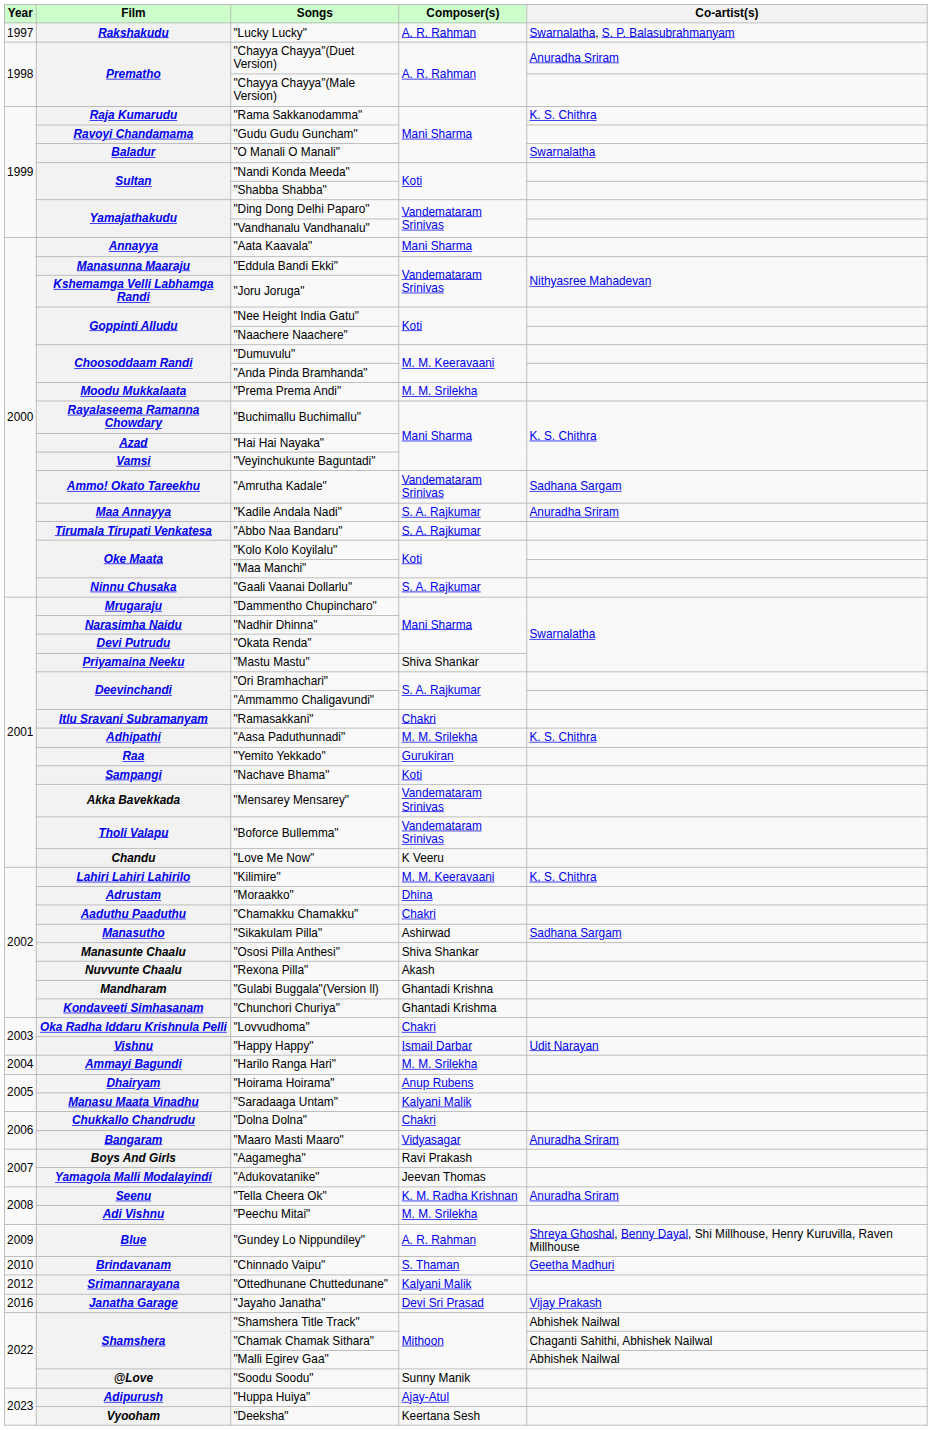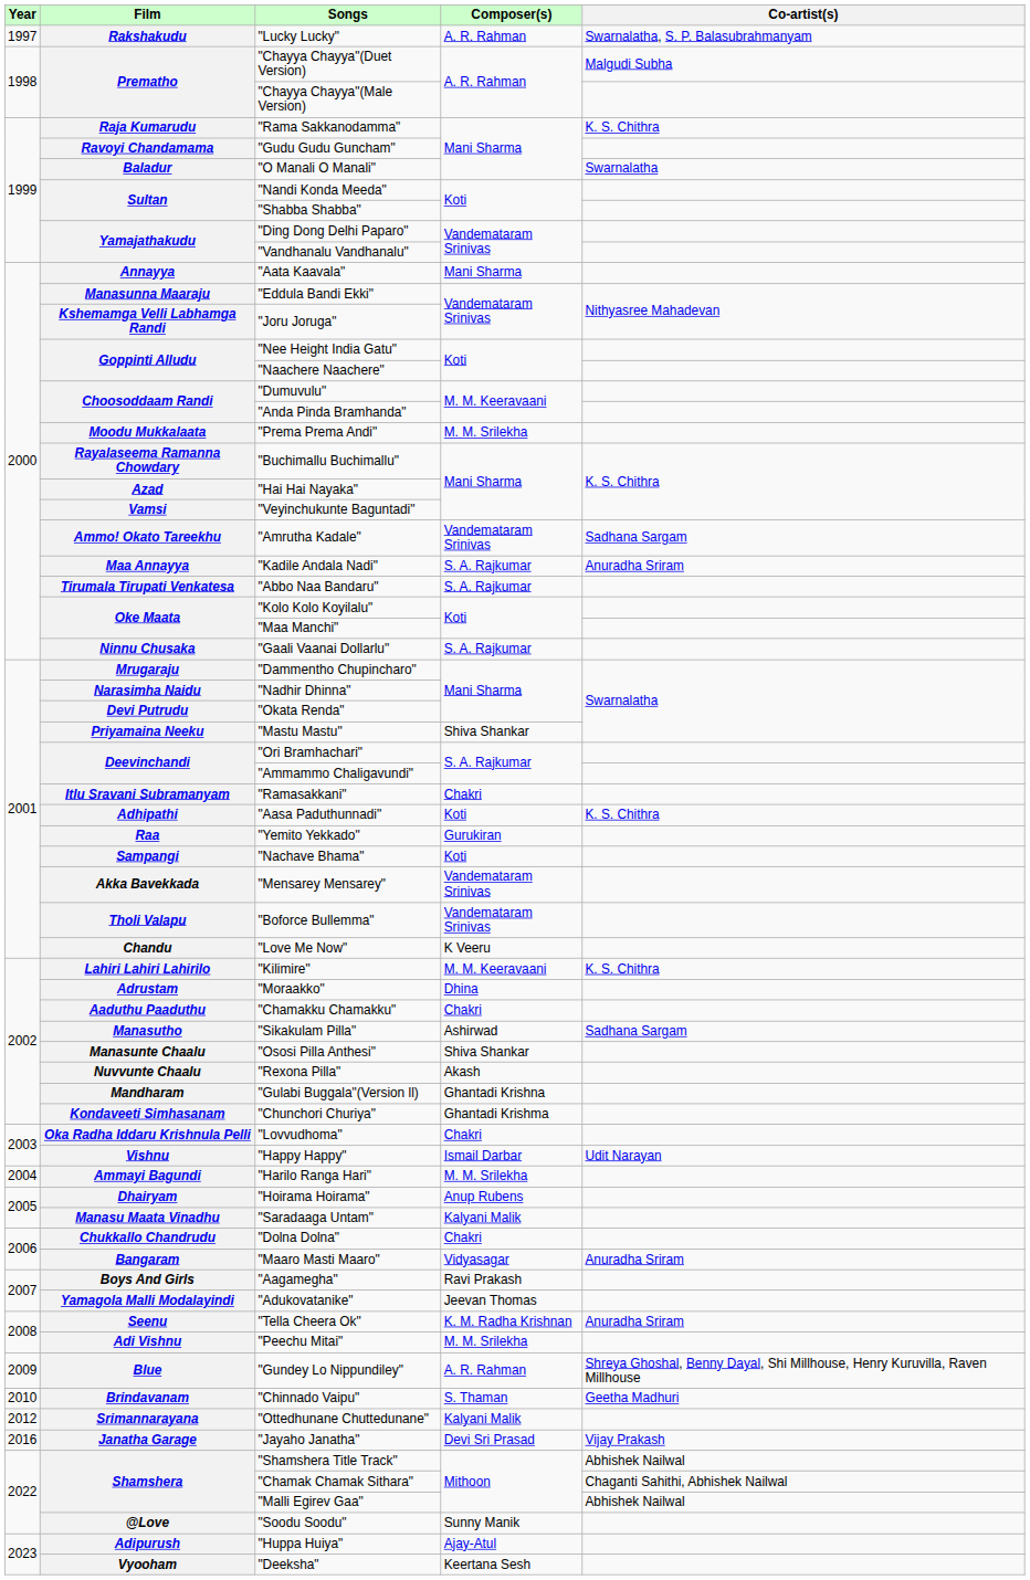 <table class="wikitable sortable">
 <tr>
 <th style="background:#cfc; text-align:center;"><strong>Year</strong></th>
 <th style="background:#cfc; text-align:center;"><strong>Film</strong></th>
 <th style="background:#cfc; text-align:center;"><strong>Songs</strong></th>
 <th style="background:#cfc; text-align:center;"><strong>Composer(s)</strong></th>
 <th>Co-artist(s)</th>
 </tr>
 <tr>
 <td>1997</td>
 <th><em><a href='#'>Rakshakudu</a></em></th>
 <td>"Lucky Lucky"</td>
 <td><a href='#'>A. R. Rahman</a></td>
 <td><a href='#'>Swarnalatha</a>, <a href='#'>S. P. Balasubrahmanyam</a></td>
 </tr>
 <tr>
 <td rowspan="2">1998</td>
 <th rowspan="2"><em><a href='#'>Prematho</a></em></th>
 <td>"Chayya Chayya"(Duet Version)</td>
 <td rowspan="2"><a href='#'>A. R. Rahman</a></td>
-<td><a href='#'>Anuradha Sriram</a></td>
+<td><a href='#'>Malgudi Subha</a></td>
 </tr>
 <tr>
 <td>"Chayya Chayya"(Male Version)</td>
 <td></td>
 </tr>
 <tr>
 <td rowspan="7">1999</td>
 <th><em><a href='#'>Raja Kumarudu</a></em></th>
 <td>"Rama Sakkanodamma"</td>
 <td rowspan="3"><a href='#'>Mani Sharma</a></td>
 <td><a href='#'>K. S. Chithra</a></td>
 </tr>
 <tr>
 <th><em><a href='#'>Ravoyi Chandamama</a></em></th>
 <td>"Gudu Gudu Guncham"</td>
 <td></td>
 </tr>
 <tr>
 <th><em><a href='#'>Baladur</a></em></th>
 <td>"O Manali O Manali"</td>
 <td><a href='#'>Swarnalatha</a></td>
 </tr>
 <tr>
 <th rowspan="2"><em><a href='#'>Sultan</a></em></th>
 <td>"Nandi Konda Meeda"</td>
 <td rowspan="2"><a href='#'>Koti</a></td>
 <td></td>
 </tr>
 <tr>
 <td>"Shabba Shabba"</td>
 <td></td>
 </tr>
 <tr>
 <th rowspan="2"><em><a href='#'>Yamajathakudu</a></em></th>
 <td>"Ding Dong Delhi Paparo"</td>
 <td rowspan="2"><a href='#'>Vandemataram Srinivas</a></td>
 <td></td>
 </tr>
 <tr>
 <td>"Vandhanalu Vandhanalu"</td>
 <td></td>
 </tr>
 <tr>
 <td rowspan="17">2000</td>
 <th><a href='#'><em>Annayya</em></a></th>
 <td>"Aata Kaavala"</td>
 <td><a href='#'>Mani Sharma</a></td>
 <td></td>
 </tr>
 <tr>
 <th><em><a href='#'>Manasunna Maaraju</a></em></th>
 <td>"Eddula Bandi Ekki"</td>
 <td rowspan="2"><a href='#'>Vandemataram Srinivas</a></td>
 <td rowspan="2"><a href='#'>Nithyasree Mahadevan</a></td>
 </tr>
 <tr>
 <th><em><a href='#'>Kshemamga Velli Labhamga Randi</a></em></th>
 <td>"Joru Joruga"</td>
 </tr>
 <tr>
 <th rowspan="2"><em><a href='#'>Goppinti Alludu</a></em></th>
 <td>"Nee Height India Gatu"</td>
 <td rowspan="2"><a href='#'>Koti</a></td>
 <td></td>
 </tr>
 <tr>
 <td>"Naachere Naachere"</td>
 <td></td>
 </tr>
 <tr>
 <th rowspan="2"><em><a href='#'>Choosoddaam Randi</a></em></th>
 <td>"Dumuvulu"</td>
 <td rowspan="2"><a href='#'>M. M. Keeravaani</a></td>
 <td></td>
 </tr>
 <tr>
 <td>"Anda Pinda Bramhanda"</td>
 <td></td>
 </tr>
 <tr>
 <th><em><a href='#'>Moodu Mukkalaata</a></em></th>
 <td>"Prema Prema Andi"</td>
 <td><a href='#'>M. M. Srilekha</a></td>
 <td></td>
 </tr>
 <tr>
 <th><em><a href='#'>Rayalaseema Ramanna Chowdary</a></em></th>
 <td>"Buchimallu Buchimallu"</td>
 <td rowspan="3"><a href='#'>Mani Sharma</a></td>
 <td rowspan="3"><a href='#'>K. S. Chithra</a></td>
 </tr>
 <tr>
 <th><em><a href='#'>Azad</a></em></th>
 <td>"Hai Hai Nayaka"</td>
 </tr>
 <tr>
 <th><em><a href='#'>Vamsi</a></em></th>
 <td>"Veyinchukunte Baguntadi"</td>
 </tr>
 <tr>
 <th><em><a href='#'>Ammo! Okato Tareekhu</a></em></th>
 <td>"Amrutha Kadale"</td>
 <td><a href='#'>Vandemataram Srinivas</a></td>
 <td><a href='#'>Sadhana Sargam</a></td>
 </tr>
 <tr>
 <th><em><a href='#'>Maa Annayya</a></em></th>
 <td>"Kadile Andala Nadi"</td>
 <td><a href='#'>S. A. Rajkumar</a></td>
 <td><a href='#'>Anuradha Sriram</a></td>
 </tr>
 <tr>
 <th><em><a href='#'>Tirumala Tirupati Venkatesa</a></em></th>
 <td>"Abbo Naa Bandaru"</td>
 <td><a href='#'>S. A. Rajkumar</a></td>
 <td></td>
 </tr>
 <tr>
 <th rowspan="2"><em><a href='#'>Oke Maata</a></em></th>
 <td>"Kolo Kolo Koyilalu"</td>
 <td rowspan="2"><a href='#'>Koti</a></td>
 <td></td>
 </tr>
 <tr>
 <td>"Maa Manchi"</td>
 <td></td>
 </tr>
 <tr>
 <th><a href='#'><em>Ninnu Chusaka</em></a></th>
 <td>"Gaali Vaanai Dollarlu"</td>
 <td><a href='#'>S. A. Rajkumar</a></td>
 <td></td>
 </tr>
 <tr>
 <td rowspan="13">2001</td>
 <th><em><a href='#'>Mrugaraju</a></em></th>
 <td>"Dammentho Chupincharo"</td>
 <td rowspan="3"><a href='#'>Mani Sharma</a></td>
 <td rowspan="4"><a href='#'>Swarnalatha</a></td>
 </tr>
 <tr>
 <th><em><a href='#'>Narasimha Naidu</a></em></th>
 <td>"Nadhir Dhinna"</td>
 </tr>
 <tr>
 <th><em><a href='#'>Devi Putrudu</a></em></th>
 <td>"Okata Renda"</td>
 </tr>
 <tr>
 <th><em><a href='#'>Priyamaina Neeku</a></em></th>
 <td>"Mastu Mastu"</td>
 <td>Shiva Shankar</td>
 </tr>
 <tr>
 <th rowspan="2"><em><a href='#'>Deevinchandi</a></em></th>
 <td>"Ori Bramhachari"</td>
 <td rowspan="2"><a href='#'>S. A. Rajkumar</a></td>
 <td></td>
 </tr>
 <tr>
 <td>"Ammammo Chaligavundi"</td>
 <td></td>
 </tr>
 <tr>
 <th><em><a href='#'>Itlu Sravani Subramanyam</a></em></th>
 <td>"Ramasakkani"</td>
 <td><a href='#'>Chakri</a></td>
 <td></td>
 </tr>
 <tr>
 <th><em><a href='#'>Adhipathi</a></em></th>
 <td>"Aasa Paduthunnadi"</td>
-<td><a href='#'>M. M. Srilekha</a></td>
+<td><a href='#'>Koti</a></td>
 <td><a href='#'>K. S. Chithra</a></td>
 </tr>
 <tr>
 <th><a href='#'><em>Raa</em></a></th>
 <td>"Yemito Yekkado"</td>
 <td><a href='#'>Gurukiran</a></td>
 <td></td>
 </tr>
 <tr>
 <th><em><a href='#'>Sampangi</a></em></th>
 <td>"Nachave Bhama"</td>
 <td><a href='#'>Koti</a></td>
 <td></td>
 </tr>
 <tr>
 <th><em>Akka Bavekkada</em></th>
 <td>"Mensarey Mensarey"</td>
 <td><a href='#'>Vandemataram Srinivas</a></td>
 <td></td>
 </tr>
 <tr>
 <th><em><a href='#'>Tholi Valapu</a></em></th>
 <td>"Boforce Bullemma"</td>
 <td><a href='#'>Vandemataram Srinivas</a></td>
 <td></td>
 </tr>
 <tr>
 <th><em>Chandu</em></th>
 <td>"Love Me Now"</td>
 <td>K Veeru</td>
 <td></td>
 </tr>
 <tr>
 <td rowspan="8">2002</td>
 <th><em><a href='#'>Lahiri Lahiri Lahirilo</a></em></th>
 <td>"Kilimire"</td>
 <td><a href='#'>M. M. Keeravaani</a></td>
 <td><a href='#'>K. S. Chithra</a></td>
 </tr>
 <tr>
 <th><em><a href='#'>Adrustam</a></em></th>
 <td>"Moraakko"</td>
 <td><a href='#'>Dhina</a></td>
 <td></td>
 </tr>
 <tr>
 <th><a href='#'><em>Aaduthu Paaduthu</em></a></th>
 <td>"Chamakku Chamakku"</td>
 <td><a href='#'>Chakri</a></td>
 <td></td>
 </tr>
 <tr>
 <th><em><a href='#'>Manasutho</a></em></th>
 <td>"Sikakulam Pilla"</td>
 <td>Ashirwad</td>
 <td><a href='#'>Sadhana Sargam</a></td>
 </tr>
 <tr>
 <th><em>Manasunte Chaalu</em></th>
 <td>"Ososi Pilla Anthesi"</td>
 <td>Shiva Shankar</td>
 <td></td>
 </tr>
 <tr>
 <th><em>Nuvvunte Chaalu</em></th>
 <td>"Rexona Pilla"</td>
 <td>Akash</td>
 <td></td>
 </tr>
 <tr>
 <th><em>Mandharam</em></th>
 <td>"Gulabi Buggala"(Version ll)</td>
 <td>Ghantadi Krishna</td>
 <td></td>
 </tr>
 <tr>
 <th><em><a href='#'>Kondaveeti Simhasanam</a></em></th>
 <td>"Chunchori Churiya"</td>
 <td>Ghantadi Krishma</td>
 <td></td>
 </tr>
 <tr>
 <td rowspan="2">2003</td>
 <th><em><a href='#'>Oka Radha Iddaru Krishnula Pelli</a></em></th>
 <td>"Lovvudhoma"</td>
 <td><a href='#'>Chakri</a></td>
 <td></td>
 </tr>
 <tr>
 <th><em><a href='#'>Vishnu</a></em></th>
 <td>"Happy Happy"</td>
 <td><a href='#'>Ismail Darbar</a></td>
 <td><a href='#'>Udit Narayan</a></td>
 </tr>
 <tr>
 <td>2004</td>
 <th><em><a href='#'>Ammayi Bagundi</a></em></th>
 <td>"Harilo Ranga Hari"</td>
 <td><a href='#'>M. M. Srilekha</a></td>
 <td></td>
 </tr>
 <tr>
 <td rowspan="2">2005</td>
 <th><a href='#'><em>Dhairyam</em></a></th>
 <td>"Hoirama Hoirama"</td>
 <td><a href='#'>Anup Rubens</a></td>
 <td></td>
 </tr>
 <tr>
 <th><em><a href='#'>Manasu Maata Vinadhu</a></em></th>
 <td>"Saradaaga Untam"</td>
 <td><a href='#'>Kalyani Malik</a></td>
 <td></td>
 </tr>
 <tr>
 <td rowspan="2">2006</td>
 <th><em><a href='#'>Chukkallo Chandrudu</a></em></th>
 <td>"Dolna Dolna"</td>
 <td><a href='#'>Chakri</a></td>
 <td></td>
 </tr>
 <tr>
 <th><a href='#'><em>Bangaram</em></a></th>
 <td>"Maaro Masti Maaro"</td>
 <td><a href='#'>Vidyasagar</a></td>
 <td><a href='#'>Anuradha Sriram</a></td>
 </tr>
 <tr>
 <td rowspan="2">2007</td>
 <th><em>Boys And Girls</em></th>
 <td>"Aagamegha"</td>
 <td>Ravi Prakash</td>
 <td></td>
 </tr>
 <tr>
 <th><em><a href='#'>Yamagola Malli Modalayindi</a></em></th>
 <td>"Adukovatanike"</td>
 <td>Jeevan Thomas</td>
 <td></td>
 </tr>
 <tr>
 <td rowspan="2">2008</td>
 <th><em><a href='#'>Seenu</a></em></th>
 <td>"Tella Cheera Ok"</td>
 <td><a href='#'>K. M. Radha Krishnan</a></td>
 <td><a href='#'>Anuradha Sriram</a></td>
 </tr>
 <tr>
 <th><em><a href='#'>Adi Vishnu</a></em></th>
 <td>"Peechu Mitai"</td>
 <td><a href='#'>M. M. Srilekha</a></td>
 <td></td>
 </tr>
 <tr>
 <td>2009</td>
 <th><em><a href='#'>Blue</a></em></th>
 <td>"Gundey Lo Nippundiley"</td>
 <td><a href='#'>A. R. Rahman</a></td>
 <td><a href='#'>Shreya Ghoshal</a>, <a href='#'>Benny Dayal</a>, Shi Millhouse, Henry Kuruvilla, Raven Millhouse</td>
 </tr>
 <tr>
 <td>2010</td>
 <th><em><a href='#'>Brindavanam</a></em></th>
 <td>"Chinnado Vaipu"</td>
 <td><a href='#'>S. Thaman</a></td>
 <td><a href='#'>Geetha Madhuri</a></td>
 </tr>
 <tr>
 <td>2012</td>
 <th><em><a href='#'>Srimannarayana</a></em></th>
 <td>"Ottedhunane Chuttedunane"</td>
 <td><a href='#'>Kalyani Malik</a></td>
 <td></td>
 </tr>
 <tr>
 <td>2016</td>
 <th><em><a href='#'>Janatha Garage</a></em></th>
 <td>"Jayaho Janatha"</td>
 <td><a href='#'>Devi Sri Prasad</a></td>
 <td><a href='#'>Vijay Prakash</a></td>
 </tr>
 <tr>
 <td rowspan="4">2022</td>
 <th rowspan="3"><em><a href='#'>Shamshera</a></em></th>
 <td>"Shamshera Title Track"</td>
 <td rowspan="3"><a href='#'>Mithoon</a></td>
 <td>Abhishek Nailwal</td>
 </tr>
 <tr>
 <td>"Chamak Chamak Sithara"</td>
 <td>Chaganti Sahithi, Abhishek Nailwal</td>
 </tr>
 <tr>
 <td>"Malli Egirev Gaa"</td>
 <td>Abhishek Nailwal</td>
 </tr>
 <tr>
 <th><em>@Love</em></th>
 <td>"Soodu Soodu"</td>
 <td>Sunny Manik</td>
 <td></td>
 </tr>
 <tr>
 <td rowspan="2">2023</td>
 <th><em><a href='#'>Adipurush</a></em></th>
 <td>"Huppa Huiya"</td>
 <td><a href='#'>Ajay-Atul</a></td>
 <td></td>
 </tr>
 <tr>
 <th><em>Vyooham</em></th>
 <td>"Deeksha"</td>
 <td>Keertana Sesh</td>
 <td></td>
 </tr>
 </table>
